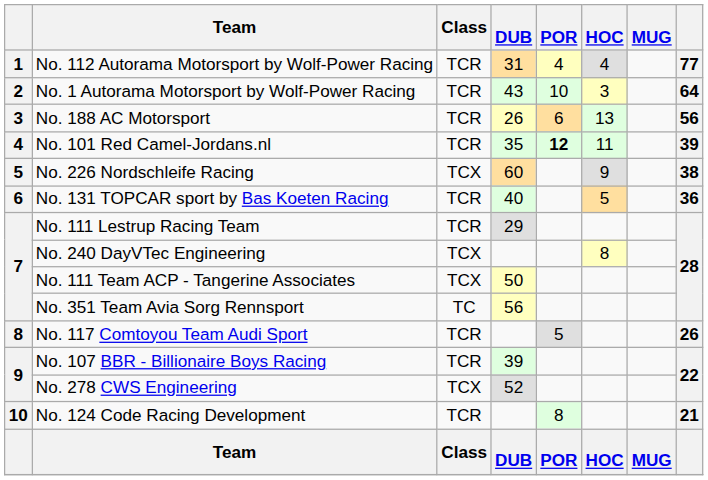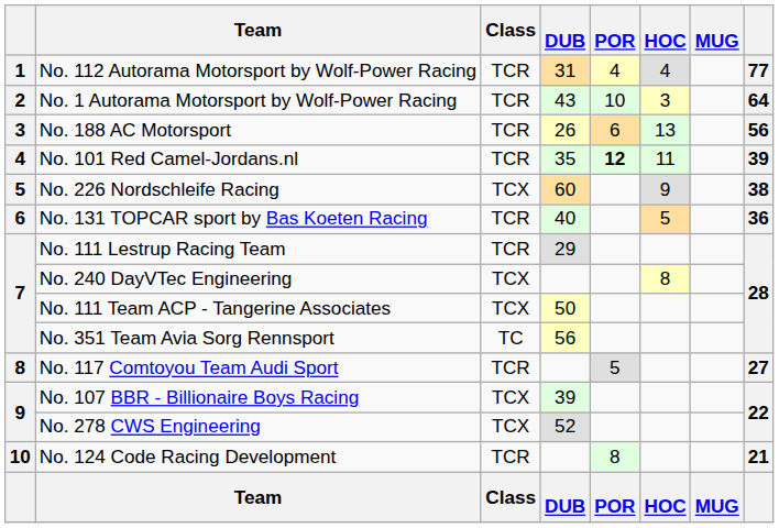 <table align=left| class="wikitable" style="font-size: 85%; text-align: center">
 <tr valign="top">
 <th valign=middle></th>
 <th valign=middle>Team</th>
 <th valign=middle>Class</th>
 <th><br><a href='#'>DUB</a></th>
 <th><br><a href='#'>POR</a></th>
 <th><br><a href='#'>HOC</a></th>
 <th><br><a href='#'>MUG</a></th>
 <th valign=middle>  </th>
 </tr>
 <tr>
 <th>1</th>
 <td align=left> No. 112 Autorama Motorsport by Wolf-Power Racing</td>
 <td>TCR</td>
 <td style="background:#FFDF9F;">31</td>
 <td style="background:#FFFFBF;">4</td>
 <td style="background:#DFDFDF;">4</td>
 <td></td>
 <th>77</th>
 </tr>
 <tr>
 <th>2</th>
 <td align=left> No. 1 Autorama Motorsport by Wolf-Power Racing</td>
 <td>TCR</td>
 <td style="background:#DFFFDF;">43</td>
 <td style="background:#DFFFDF;">10</td>
 <td style="background:#FFFFBF;">3</td>
 <td></td>
 <th>64</th>
 </tr>
 <tr>
 <th>3</th>
 <td align=left> No. 188 AC Motorsport</td>
 <td>TCR</td>
 <td style="background:#FFFFBF;">26</td>
 <td style="background:#FFDF9F;">6</td>
 <td style="background:#DFFFDF;">13</td>
 <td></td>
 <th>56</th>
 </tr>
 <tr>
 <th>4</th>
 <td align=left> No. 101 Red Camel-Jordans.nl</td>
 <td>TCR</td>
 <td style="background:#DFFFDF;">35</td>
 <td style="background:#DFFFDF;"><strong>12</strong></td>
 <td style="background:#DFFFDF;">11</td>
 <td></td>
 <th>39</th>
 </tr>
 <tr>
 <th>5</th>
 <td align=left> No. 226 Nordschleife Racing</td>
 <td>TCX</td>
 <td style="background:#FFDF9F;">60</td>
 <td></td>
 <td style="background:#DFDFDF;">9</td>
 <td></td>
 <th>38</th>
 </tr>
 <tr>
 <th>6</th>
 <td align=left> No. 131 TOPCAR sport by <a href='#'>Bas Koeten Racing</a></td>
 <td>TCR</td>
 <td style="background:#DFFFDF;">40</td>
 <td></td>
 <td style="background:#FFDF9F;">5</td>
 <td></td>
 <th>36</th>
 </tr>
 <tr>
 <th rowspan=4>7</th>
 <td align=left> No. 111 Lestrup Racing Team</td>
 <td>TCR</td>
 <td style="background:#DFDFDF;">29</td>
 <td></td>
 <td></td>
 <td></td>
 <th rowspan=4>28</th>
 </tr>
 <tr>
 <td align=left> No. 240 DayVTec Engineering</td>
 <td>TCX</td>
 <td></td>
 <td></td>
 <td style="background:#FFFFBF;">8</td>
 <td></td>
 </tr>
 <tr>
 <td align=left> No. 111 Team ACP - Tangerine Associates</td>
 <td>TCX</td>
 <td style="background:#FFFFBF;">50</td>
 <td></td>
 <td></td>
 <td></td>
 </tr>
 <tr>
 <td align=left> No. 351 Team Avia Sorg Rennsport</td>
 <td>TC</td>
 <td style="background:#FFFFBF;">56</td>
 <td></td>
 <td></td>
 <td></td>
 </tr>
 <tr>
 <th>8</th>
 <td align=left> No. 117 <a href='#'>Comtoyou Team Audi Sport</a></td>
 <td>TCR</td>
 <td></td>
 <td style="background:#DFDFDF;">5</td>
 <td></td>
 <td></td>
-<th>26</th>
+<th>27</th>
 </tr>
 <tr>
 <th rowspan=2>9</th>
 <td align=left> No. 107 <a href='#'>BBR - Billionaire Boys Racing</a></td>
-<td>TCR</td>
+<td>TCX</td>
 <td style="background:#DFFFDF;">39</td>
 <td></td>
 <td></td>
 <td></td>
 <th rowspan=2>22</th>
 </tr>
 <tr>
 <td align=left> No. 278 <a href='#'>CWS Engineering</a></td>
 <td>TCX</td>
 <td style="background:#DFDFDF;">52</td>
 <td></td>
 <td></td>
 <td></td>
 </tr>
 <tr>
 <th>10</th>
 <td align=left> No. 124 Code Racing Development</td>
 <td>TCR</td>
 <td></td>
 <td style="background:#DFFFDF;">8</td>
 <td></td>
 <td></td>
 <th>21</th>
 </tr>
 <tr>
 <th valign=middle></th>
 <th valign=middle>Team</th>
 <th valign=middle>Class</th>
 <th><br><a href='#'>DUB</a></th>
 <th><br><a href='#'>POR</a></th>
 <th><br><a href='#'>HOC</a></th>
 <th><br><a href='#'>MUG</a></th>
 <th valign=middle>  </th>
 </tr>
 <tr>
 </tr>
 </table>
